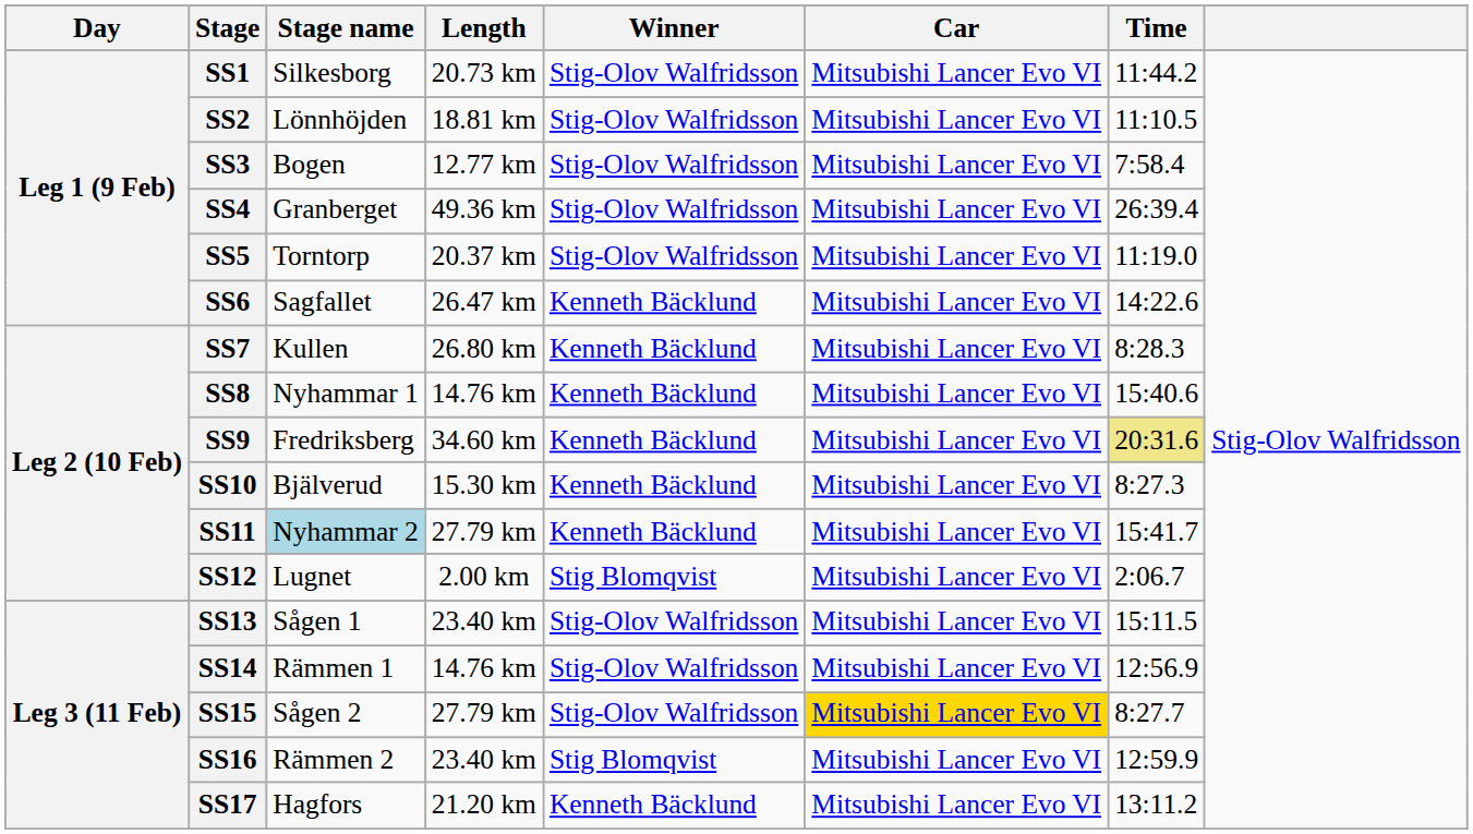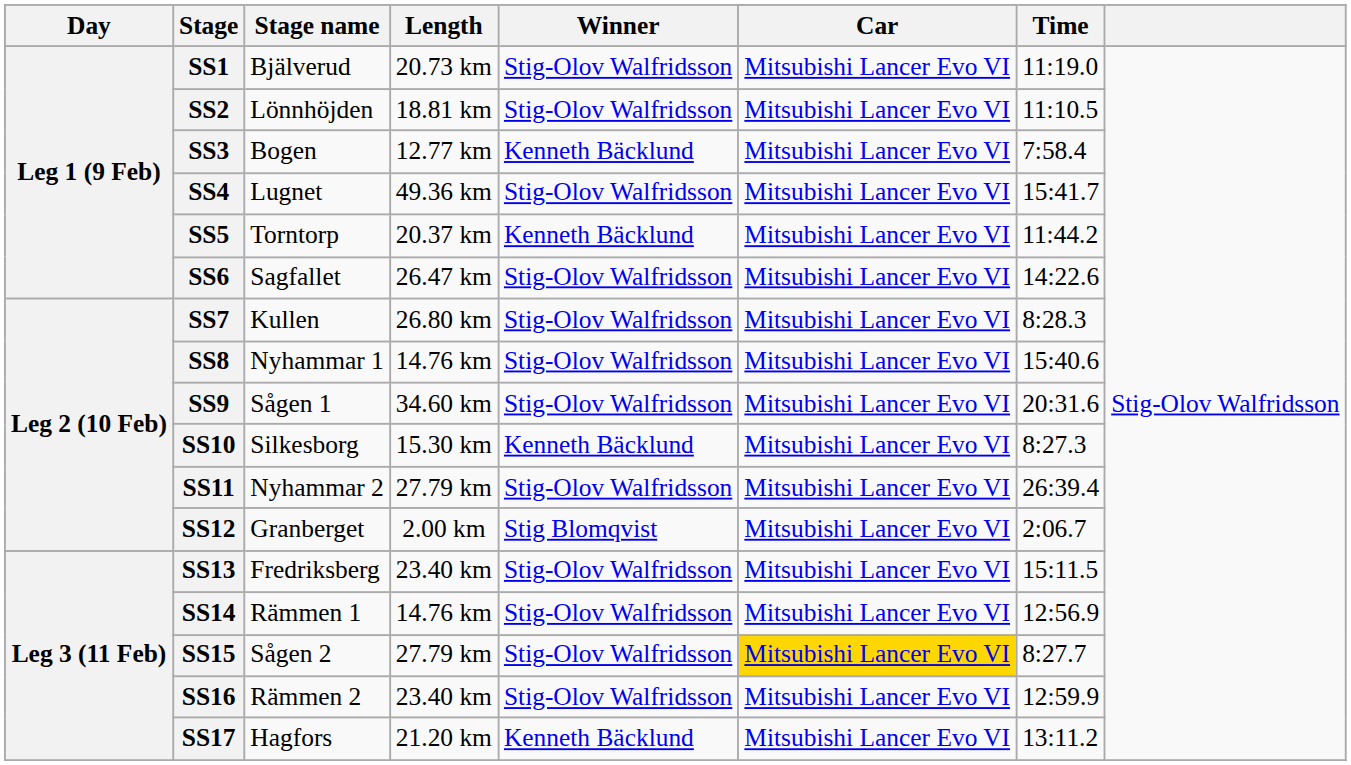 <table class="wikitable" style="font-size: 85%;">
 <tr>
 <th>Day</th>
 <th>Stage</th>
 <th>Stage name</th>
 <th>Length</th>
 <th>Winner</th>
 <th>Car</th>
 <th>Time</th>
 <th></th>
 </tr>
 <tr>
 <th rowspan="6">Leg 1 (9 Feb)</th>
 <th>SS1</th>
-<td>Silkesborg</td>
+<td>Bjälverud</td>
 <td align="center">20.73 km</td>
 <td> <a href='#'>Stig-Olov Walfridsson</a></td>
 <td><a href='#'>Mitsubishi Lancer Evo VI</a></td>
-<td>11:44.2</td>
+<td>11:19.0</td>
 <td rowspan="17"> <a href='#'>Stig-Olov Walfridsson</a></td>
 </tr>
 <tr>
 <th>SS2</th>
 <td>Lönnhöjden</td>
 <td align="center">18.81 km</td>
 <td> <a href='#'>Stig-Olov Walfridsson</a></td>
 <td><a href='#'>Mitsubishi Lancer Evo VI</a></td>
 <td>11:10.5</td>
 </tr>
 <tr>
 <th>SS3</th>
 <td>Bogen</td>
 <td align="center">12.77 km</td>
-<td> <a href='#'>Stig-Olov Walfridsson</a></td>
+<td> <a href='#'>Kenneth Bäcklund</a></td>
 <td><a href='#'>Mitsubishi Lancer Evo VI</a></td>
 <td>7:58.4</td>
 </tr>
 <tr>
 <th>SS4</th>
-<td>Granberget</td>
+<td>Lugnet</td>
 <td align="center">49.36 km</td>
 <td> <a href='#'>Stig-Olov Walfridsson</a></td>
 <td><a href='#'>Mitsubishi Lancer Evo VI</a></td>
-<td>26:39.4</td>
+<td>15:41.7</td>
 </tr>
 <tr>
 <th>SS5</th>
 <td>Torntorp</td>
 <td align="center">20.37 km</td>
-<td> <a href='#'>Stig-Olov Walfridsson</a></td>
+<td> <a href='#'>Kenneth Bäcklund</a></td>
 <td><a href='#'>Mitsubishi Lancer Evo VI</a></td>
-<td>11:19.0</td>
+<td>11:44.2</td>
 </tr>
 <tr>
 <th>SS6</th>
 <td>Sagfallet</td>
 <td align="center">26.47 km</td>
-<td> <a href='#'>Kenneth Bäcklund</a></td>
+<td> <a href='#'>Stig-Olov Walfridsson</a></td>
 <td><a href='#'>Mitsubishi Lancer Evo VI</a></td>
 <td>14:22.6</td>
 </tr>
 <tr>
 <th rowspan="6">Leg 2 (10 Feb)</th>
 <th>SS7</th>
 <td>Kullen</td>
 <td align="center">26.80 km</td>
-<td> <a href='#'>Kenneth Bäcklund</a></td>
+<td> <a href='#'>Stig-Olov Walfridsson</a></td>
 <td><a href='#'>Mitsubishi Lancer Evo VI</a></td>
 <td>8:28.3</td>
 </tr>
 <tr>
 <th>SS8</th>
 <td>Nyhammar 1</td>
 <td align="center">14.76 km</td>
-<td> <a href='#'>Kenneth Bäcklund</a></td>
+<td> <a href='#'>Stig-Olov Walfridsson</a></td>
 <td><a href='#'>Mitsubishi Lancer Evo VI</a></td>
 <td>15:40.6</td>
 </tr>
 <tr>
 <th>SS9</th>
-<td>Fredriksberg</td>
+<td>Sågen 1</td>
 <td align="center">34.60 km</td>
-<td> <a href='#'>Kenneth Bäcklund</a></td>
+<td> <a href='#'>Stig-Olov Walfridsson</a></td>
 <td><a href='#'>Mitsubishi Lancer Evo VI</a></td>
-<td style="background: khaki;">20:31.6</td>
+<td>20:31.6</td>
 </tr>
 <tr>
 <th>SS10</th>
-<td>Bjälverud</td>
+<td>Silkesborg</td>
 <td align="center">15.30 km</td>
 <td> <a href='#'>Kenneth Bäcklund</a></td>
 <td><a href='#'>Mitsubishi Lancer Evo VI</a></td>
 <td>8:27.3</td>
 </tr>
 <tr>
 <th>SS11</th>
-<td style="background: lightblue;">Nyhammar 2</td>
+<td>Nyhammar 2</td>
 <td align="center">27.79 km</td>
-<td> <a href='#'>Kenneth Bäcklund</a></td>
+<td> <a href='#'>Stig-Olov Walfridsson</a></td>
 <td><a href='#'>Mitsubishi Lancer Evo VI</a></td>
-<td>15:41.7</td>
+<td>26:39.4</td>
 </tr>
 <tr>
 <th>SS12</th>
-<td>Lugnet</td>
+<td>Granberget</td>
 <td align="center">2.00 km</td>
 <td> <a href='#'>Stig Blomqvist</a></td>
 <td><a href='#'>Mitsubishi Lancer Evo VI</a></td>
 <td>2:06.7</td>
 </tr>
 <tr>
 <th rowspan="5">Leg 3 (11 Feb)</th>
 <th>SS13</th>
-<td>Sågen 1</td>
+<td>Fredriksberg</td>
 <td align="center">23.40 km</td>
 <td> <a href='#'>Stig-Olov Walfridsson</a></td>
 <td><a href='#'>Mitsubishi Lancer Evo VI</a></td>
 <td>15:11.5</td>
 </tr>
 <tr>
 <th>SS14</th>
 <td>Rämmen 1</td>
 <td align="center">14.76 km</td>
 <td> <a href='#'>Stig-Olov Walfridsson</a></td>
 <td><a href='#'>Mitsubishi Lancer Evo VI</a></td>
 <td>12:56.9</td>
 </tr>
 <tr>
 <th>SS15</th>
 <td>Sågen 2</td>
 <td align="center">27.79 km</td>
 <td> <a href='#'>Stig-Olov Walfridsson</a></td>
 <td style="background: gold;"><a href='#'>Mitsubishi Lancer Evo VI</a></td>
 <td>8:27.7</td>
 </tr>
 <tr>
 <th>SS16</th>
 <td>Rämmen 2</td>
 <td align="center">23.40 km</td>
-<td> <a href='#'>Stig Blomqvist</a></td>
+<td> <a href='#'>Stig-Olov Walfridsson</a></td>
 <td><a href='#'>Mitsubishi Lancer Evo VI</a></td>
 <td>12:59.9</td>
 </tr>
 <tr>
 <th>SS17</th>
 <td>Hagfors</td>
 <td align="center">21.20 km</td>
 <td> <a href='#'>Kenneth Bäcklund</a></td>
 <td><a href='#'>Mitsubishi Lancer Evo VI</a></td>
 <td>13:11.2</td>
 </tr>
 <tr>
 </tr>
 </table>
